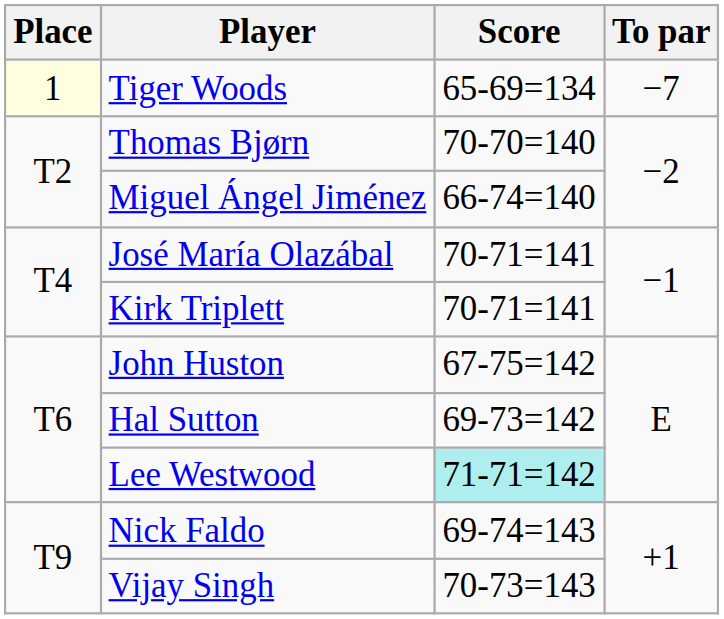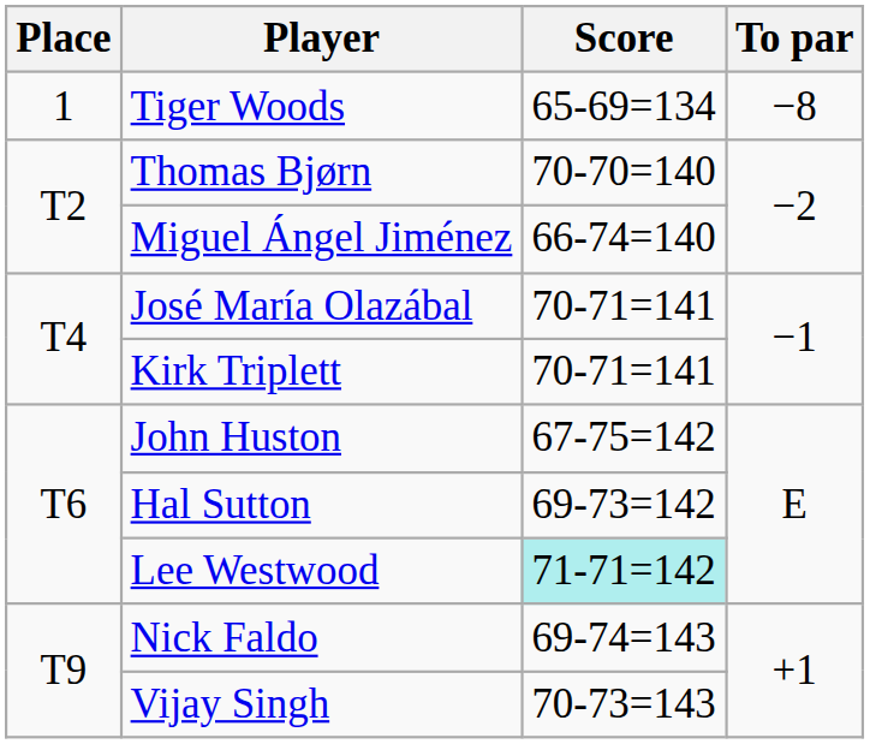 <table class="wikitable">
 <tr>
 <th>Place</th>
 <th>Player</th>
 <th>Score</th>
 <th>To par</th>
 </tr>
 <tr>
-<td align=center style="background: lightyellow;">1</td>
+<td align=center>1</td>
 <td> <a href='#'>Tiger Woods</a></td>
 <td>65-69=134</td>
-<td align=center>−7</td>
+<td align=center>−8</td>
 </tr>
 <tr>
 <td rowspan="2" align=center>T2</td>
 <td> <a href='#'>Thomas Bjørn</a></td>
 <td>70-70=140</td>
 <td rowspan="2" align=center>−2</td>
 </tr>
 <tr>
 <td> <a href='#'>Miguel Ángel Jiménez</a></td>
 <td align=center>66-74=140</td>
 </tr>
 <tr>
 <td rowspan="2" align=center>T4</td>
 <td> <a href='#'>José María Olazábal</a></td>
 <td>70-71=141</td>
 <td rowspan="2" align=center>−1</td>
 </tr>
 <tr>
 <td> <a href='#'>Kirk Triplett</a></td>
 <td>70-71=141</td>
 </tr>
 <tr>
 <td rowspan="3" align=center>T6</td>
 <td> <a href='#'>John Huston</a></td>
 <td>67-75=142</td>
 <td rowspan="3" align=center>E</td>
 </tr>
 <tr>
 <td> <a href='#'>Hal Sutton</a></td>
 <td>69-73=142</td>
 </tr>
 <tr>
 <td> <a href='#'>Lee Westwood</a></td>
 <td style="background: paleturquoise;">71-71=142</td>
 </tr>
 <tr>
 <td rowspan="2" align=center>T9</td>
 <td> <a href='#'>Nick Faldo</a></td>
 <td>69-74=143</td>
 <td rowspan="2" align=center>+1</td>
 </tr>
 <tr>
 <td> <a href='#'>Vijay Singh</a></td>
 <td>70-73=143</td>
 </tr>
 </table>
